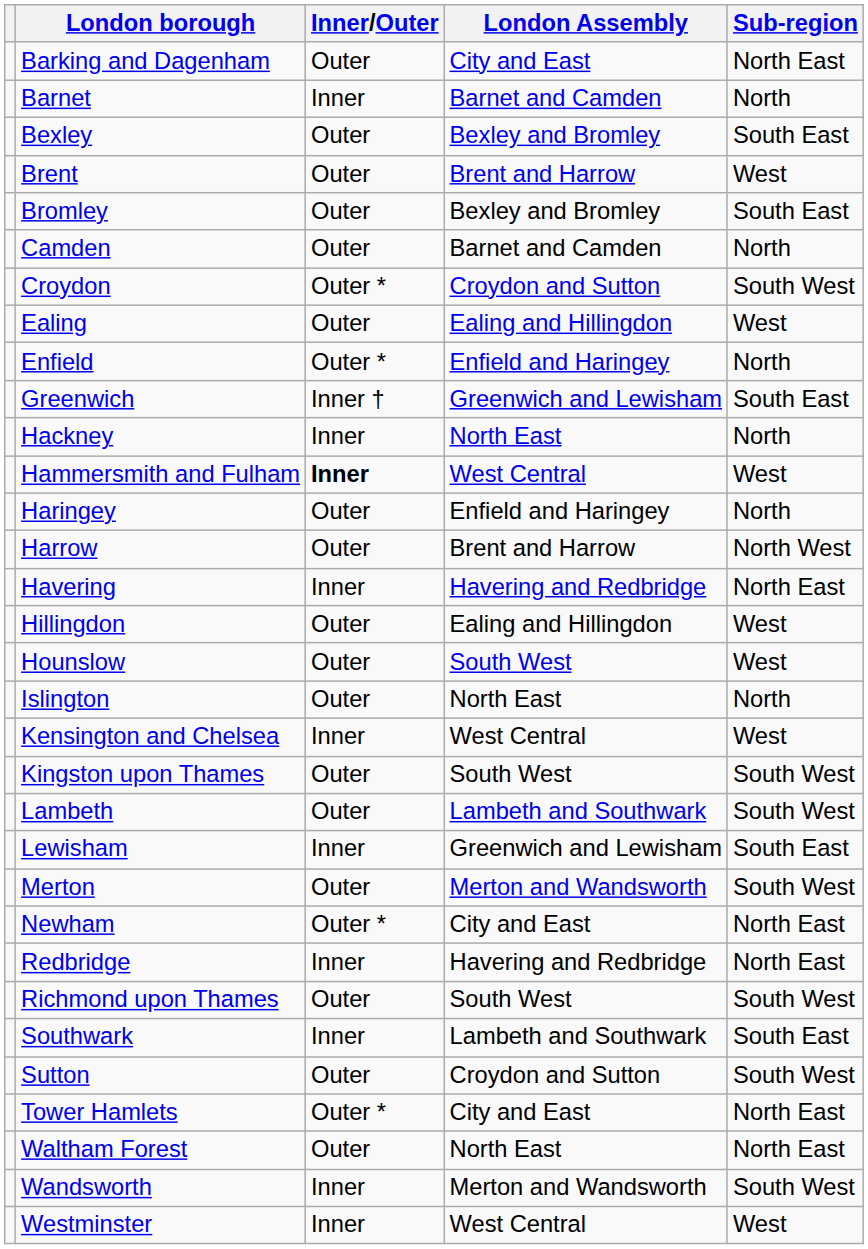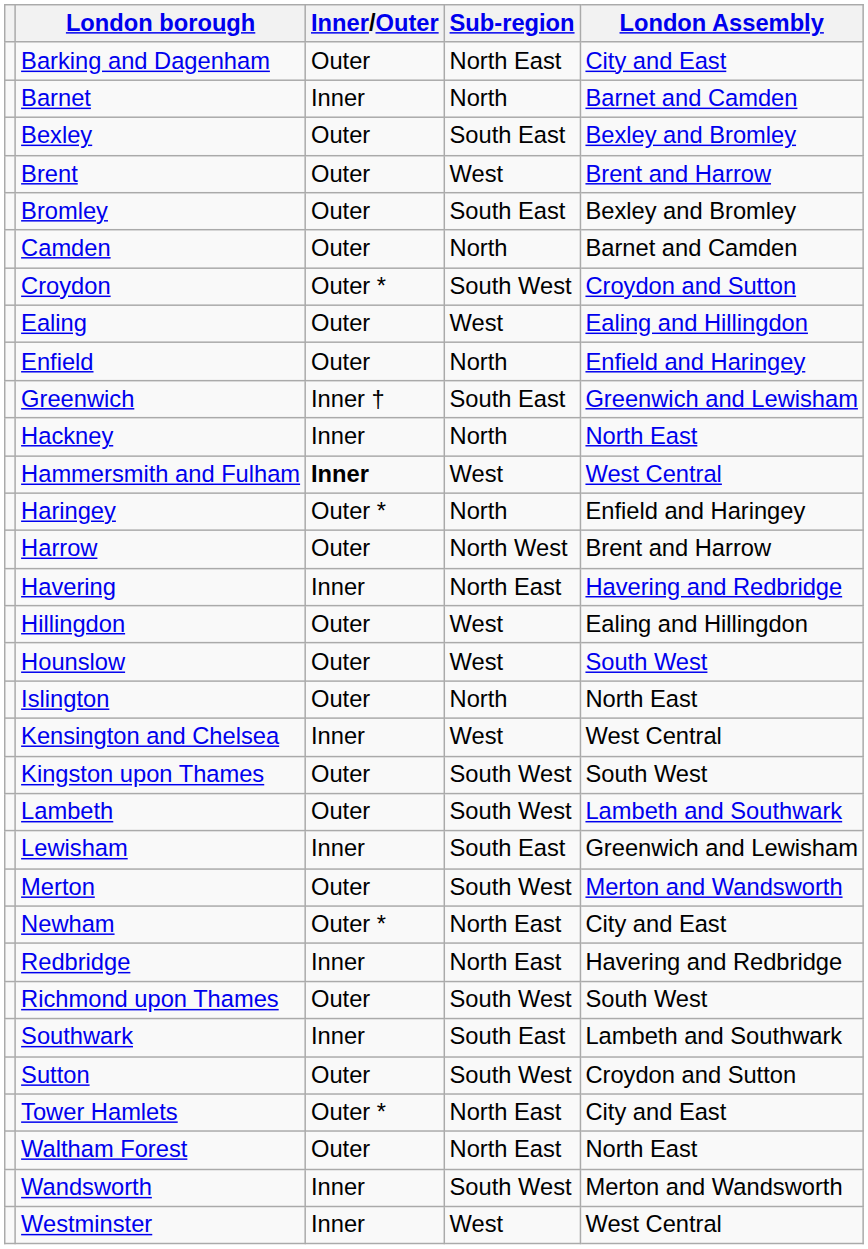 <table class="wikitable sortable sticky-header">
 <tr>
 <th class="unsortable"></th>
 <th><a href='#'>London borough</a></th>
 <th><a href='#'>Inner</a>/<a href='#'>Outer</a></th>
+<th><a href='#'>Sub-region</a></th>
 <th><a href='#'>London Assembly</a></th>
-<th><a href='#'>Sub-region</a></th>
 </tr>
 <tr>
 <td></td>
 <td><a href='#'>Barking and Dagenham</a></td>
 <td>Outer</td>
+<td>North East</td>
 <td><a href='#'>City and East</a></td>
-<td>North East</td>
 </tr>
 <tr>
 <td></td>
 <td><a href='#'>Barnet</a></td>
 <td>Inner</td>
+<td>North</td>
 <td><a href='#'>Barnet and Camden</a></td>
-<td>North</td>
 </tr>
 <tr>
 <td></td>
 <td><a href='#'>Bexley</a></td>
 <td>Outer</td>
+<td>South East</td>
 <td><a href='#'>Bexley and Bromley</a></td>
-<td>South East</td>
 </tr>
 <tr>
 <td></td>
 <td><a href='#'>Brent</a></td>
 <td>Outer</td>
+<td>West</td>
 <td><a href='#'>Brent and Harrow</a></td>
-<td>West</td>
 </tr>
 <tr>
 <td></td>
 <td><a href='#'>Bromley</a></td>
 <td>Outer</td>
+<td>South East</td>
 <td>Bexley and Bromley</td>
-<td>South East</td>
 </tr>
 <tr>
 <td></td>
 <td><a href='#'>Camden</a></td>
 <td>Outer</td>
+<td>North</td>
 <td>Barnet and Camden</td>
-<td>North</td>
 </tr>
 <tr>
 <td></td>
 <td><a href='#'>Croydon</a></td>
 <td>Outer *</td>
+<td>South West</td>
 <td><a href='#'>Croydon and Sutton</a></td>
-<td>South West</td>
 </tr>
 <tr>
 <td></td>
 <td><a href='#'>Ealing</a></td>
 <td>Outer</td>
+<td>West</td>
 <td><a href='#'>Ealing and Hillingdon</a></td>
-<td>West</td>
 </tr>
 <tr>
 <td></td>
 <td><a href='#'>Enfield</a></td>
-<td>Outer *</td>
+<td>Outer</td>
+<td>North</td>
 <td><a href='#'>Enfield and Haringey</a></td>
-<td>North</td>
 </tr>
 <tr>
 <td></td>
 <td><a href='#'>Greenwich</a></td>
 <td>Inner †</td>
+<td>South East</td>
 <td><a href='#'>Greenwich and Lewisham</a></td>
-<td>South East</td>
 </tr>
 <tr>
 <td></td>
 <td><a href='#'>Hackney</a></td>
 <td>Inner</td>
+<td>North</td>
 <td><a href='#'>North East</a></td>
-<td>North</td>
 </tr>
 <tr>
 <td></td>
 <td><a href='#'>Hammersmith and Fulham</a></td>
 <td><strong>Inner</strong></td>
+<td>West</td>
 <td><a href='#'>West Central</a></td>
-<td>West</td>
 </tr>
 <tr>
 <td></td>
 <td><a href='#'>Haringey</a></td>
-<td>Outer</td>
+<td>Outer *</td>
+<td>North</td>
 <td>Enfield and Haringey</td>
-<td>North</td>
 </tr>
 <tr>
 <td></td>
 <td><a href='#'>Harrow</a></td>
 <td>Outer</td>
+<td>North West</td>
 <td>Brent and Harrow</td>
-<td>North West</td>
 </tr>
 <tr>
 <td></td>
 <td><a href='#'>Havering</a></td>
 <td>Inner</td>
+<td>North East</td>
 <td><a href='#'>Havering and Redbridge</a></td>
-<td>North East</td>
 </tr>
 <tr>
 <td></td>
 <td><a href='#'>Hillingdon</a></td>
 <td>Outer</td>
+<td>West</td>
 <td>Ealing and Hillingdon</td>
-<td>West</td>
 </tr>
 <tr>
 <td></td>
 <td><a href='#'>Hounslow</a></td>
 <td>Outer</td>
+<td>West</td>
 <td><a href='#'>South West</a></td>
-<td>West</td>
 </tr>
 <tr>
 <td></td>
 <td><a href='#'>Islington</a></td>
 <td>Outer</td>
+<td>North</td>
 <td>North East</td>
-<td>North</td>
 </tr>
 <tr>
 <td></td>
 <td><a href='#'>Kensington and Chelsea</a></td>
 <td>Inner</td>
+<td>West</td>
 <td>West Central</td>
-<td>West</td>
 </tr>
 <tr>
 <td></td>
 <td><a href='#'>Kingston upon Thames</a></td>
 <td>Outer</td>
 <td>South West</td>
 <td>South West</td>
 </tr>
 <tr>
 <td></td>
 <td><a href='#'>Lambeth</a></td>
 <td>Outer</td>
+<td>South West</td>
 <td><a href='#'>Lambeth and Southwark</a></td>
-<td>South West</td>
 </tr>
 <tr>
 <td></td>
 <td><a href='#'>Lewisham</a></td>
 <td>Inner</td>
+<td>South East</td>
 <td>Greenwich and Lewisham</td>
-<td>South East</td>
 </tr>
 <tr>
 <td></td>
 <td><a href='#'>Merton</a></td>
 <td>Outer</td>
+<td>South West</td>
 <td><a href='#'>Merton and Wandsworth</a></td>
-<td>South West</td>
 </tr>
 <tr>
 <td></td>
 <td><a href='#'>Newham</a></td>
 <td>Outer *</td>
+<td>North East</td>
 <td>City and East</td>
-<td>North East</td>
 </tr>
 <tr>
 <td></td>
 <td><a href='#'>Redbridge</a></td>
 <td>Inner</td>
+<td>North East</td>
 <td>Havering and Redbridge</td>
-<td>North East</td>
 </tr>
 <tr>
 <td></td>
 <td><a href='#'>Richmond upon Thames</a></td>
 <td>Outer</td>
 <td>South West</td>
 <td>South West</td>
 </tr>
 <tr>
 <td></td>
 <td><a href='#'>Southwark</a></td>
 <td>Inner</td>
+<td>South East</td>
 <td>Lambeth and Southwark</td>
-<td>South East</td>
 </tr>
 <tr>
 <td></td>
 <td><a href='#'>Sutton</a></td>
 <td>Outer</td>
+<td>South West</td>
 <td>Croydon and Sutton</td>
-<td>South West</td>
 </tr>
 <tr>
 <td></td>
 <td><a href='#'>Tower Hamlets</a></td>
 <td>Outer *</td>
+<td>North East</td>
 <td>City and East</td>
-<td>North East</td>
 </tr>
 <tr>
 <td></td>
 <td><a href='#'>Waltham Forest</a></td>
 <td>Outer</td>
 <td>North East</td>
 <td>North East</td>
 </tr>
 <tr>
 <td></td>
 <td><a href='#'>Wandsworth</a></td>
 <td>Inner</td>
+<td>South West</td>
 <td>Merton and Wandsworth</td>
-<td>South West</td>
 </tr>
 <tr>
 <td></td>
 <td><a href='#'>Westminster</a></td>
 <td>Inner</td>
+<td>West</td>
 <td>West Central</td>
-<td>West</td>
 </tr>
 </table>
